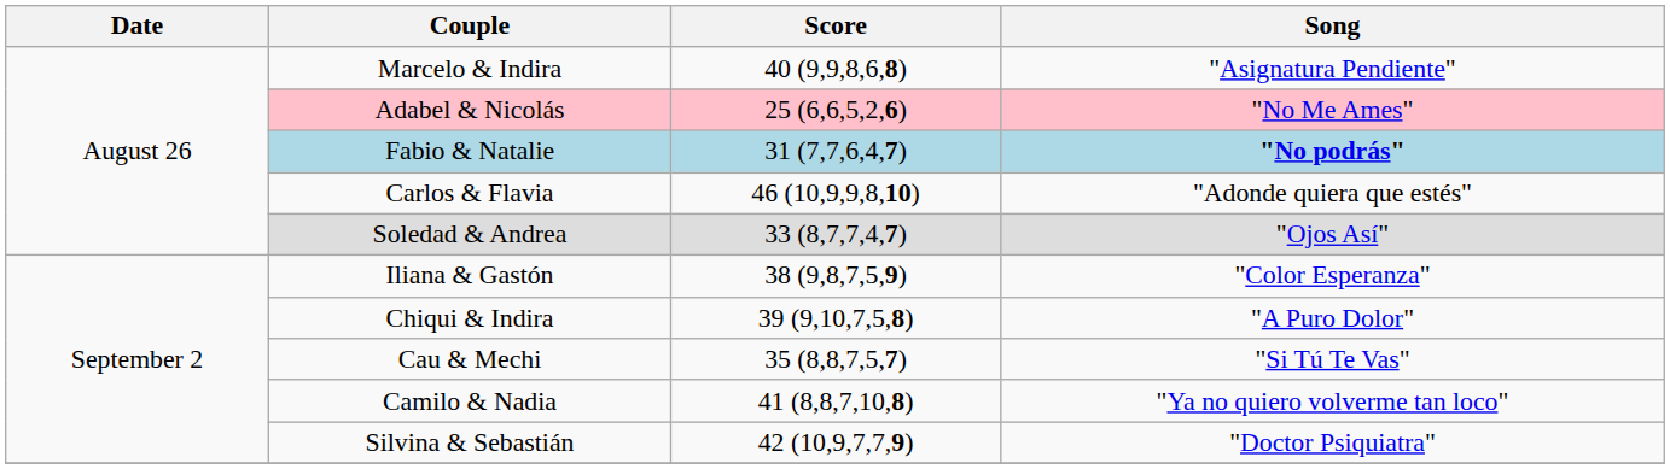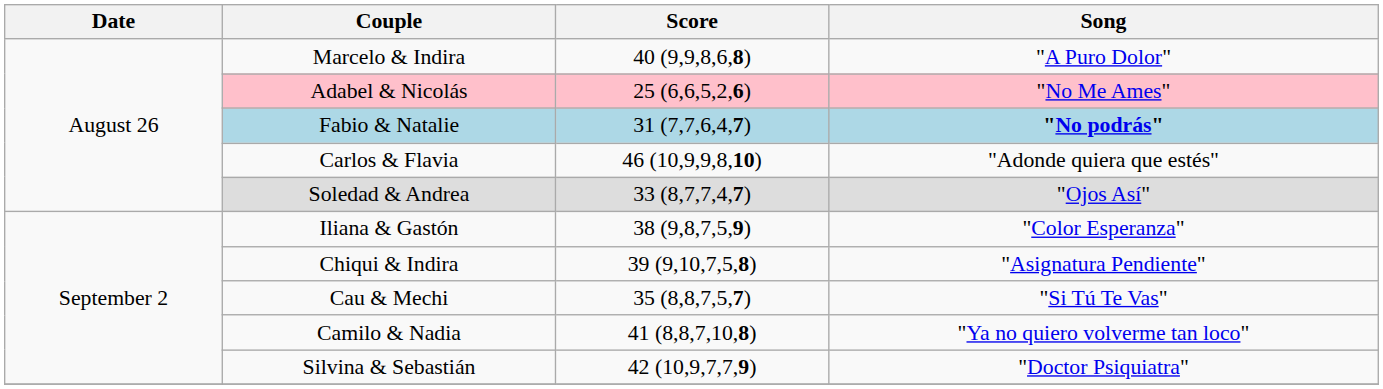 <table class="wikitable" style="width:80%; text-align:center;">
 <tr>
 <th>Date</th>
 <th>Couple</th>
 <th>Score</th>
 <th>Song </th>
 </tr>
 <tr>
 <td rowspan=5>August 26</td>
 <td>Marcelo & Indira</td>
 <td>40 (9,9,8,6,<strong>8</strong>)</td>
-<td>"<a href='#'>Asignatura Pendiente</a>" </td>
+<td>"<a href='#'>A Puro Dolor</a>" </td>
 </tr>
 <tr style="background:pink;">
 <td>Adabel & Nicolás</td>
 <td>25 (6,6,5,2,<strong>6</strong>)</td>
 <td>"<a href='#'>No Me Ames</a>" </td>
 </tr>
 <tr style="background:lightblue;">
 <td>Fabio & Natalie</td>
 <td>31 (7,7,6,4,<strong>7</strong>)</td>
 <td><strong>"<a href='#'>No podrás</a>" </strong></td>
 </tr>
 <tr>
 <td>Carlos & Flavia</td>
 <td>46 (10,9,9,8,<strong>10</strong>)</td>
 <td>"Adonde quiera que estés" </td>
 </tr>
 <tr style="background:#dddddd;">
 <td>Soledad & Andrea</td>
 <td>33 (8,7,7,4,<strong>7</strong>)</td>
 <td>"<a href='#'>Ojos Así</a>" </td>
 </tr>
 <tr>
 <td rowspan=5>September 2</td>
 <td>Iliana & Gastón</td>
 <td>38 (9,8,7,5,<strong>9</strong>)</td>
 <td>"<a href='#'>Color Esperanza</a>" </td>
 </tr>
 <tr>
 <td>Chiqui & Indira</td>
 <td>39 (9,10,7,5,<strong>8</strong>)</td>
-<td>"<a href='#'>A Puro Dolor</a>" </td>
+<td>"<a href='#'>Asignatura Pendiente</a>" </td>
 </tr>
 <tr>
 <td>Cau & Mechi</td>
 <td>35 (8,8,7,5,<strong>7</strong>)</td>
 <td>"<a href='#'>Si Tú Te Vas</a>" </td>
 </tr>
 <tr>
 <td>Camilo & Nadia</td>
 <td>41 (8,8,7,10,<strong>8</strong>)</td>
 <td>"<a href='#'>Ya no quiero volverme tan loco</a>" </td>
 </tr>
 <tr>
 <td>Silvina & Sebastián</td>
 <td>42 (10,9,7,7,<strong>9</strong>)</td>
 <td>"<a href='#'>Doctor Psiquiatra</a>" </td>
 </tr>
 <tr>
 </tr>
 </table>
